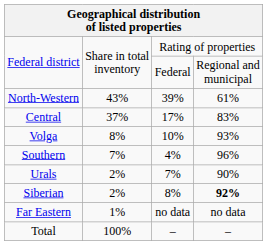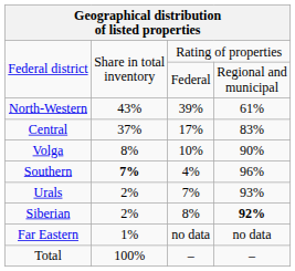 <table class="wikitable" border="1" style="text-align:center; float:right">
 <tr>
 <th colspan=4>Geographical distribution<br> of listed properties</th>
 </tr>
 <tr style="text-align:center;">
 <td rowspan=2><a href='#'>Federal district</a></td>
 <td rowspan=2>Share in total<br>inventory</td>
 <td colspan=2>Rating of properties</td>
 </tr>
 <tr>
 <td>Federal</td>
 <td>Regional and<br>municipal</td>
 </tr>
 <tr>
 <td><a href='#'>North-Western</a></td>
 <td>43%</td>
 <td>39%</td>
 <td>61%</td>
 </tr>
 <tr>
 <td><a href='#'>Central</a></td>
 <td>37%</td>
 <td>17%</td>
 <td>83%</td>
 </tr>
 <tr>
 <td><a href='#'>Volga</a></td>
 <td>8%</td>
 <td>10%</td>
-<td>93%</td>
+<td>90%</td>
 </tr>
 <tr>
 <td><a href='#'>Southern</a></td>
-<td>7%</td>
+<td><strong>7%</strong></td>
 <td>4%</td>
 <td>96%</td>
 </tr>
 <tr>
 <td><a href='#'>Urals</a></td>
 <td>2%</td>
 <td>7%</td>
-<td>90%</td>
+<td>93%</td>
 </tr>
 <tr>
 <td><a href='#'>Siberian</a></td>
 <td>2%</td>
 <td>8%</td>
 <td><strong>92%</strong></td>
 </tr>
 <tr>
 <td><a href='#'>Far Eastern</a></td>
 <td>1%</td>
 <td>no data</td>
 <td>no data</td>
 </tr>
 <tr>
 <td>Total</td>
 <td>100%</td>
 <td>–</td>
 <td>–</td>
 </tr>
 </table>
